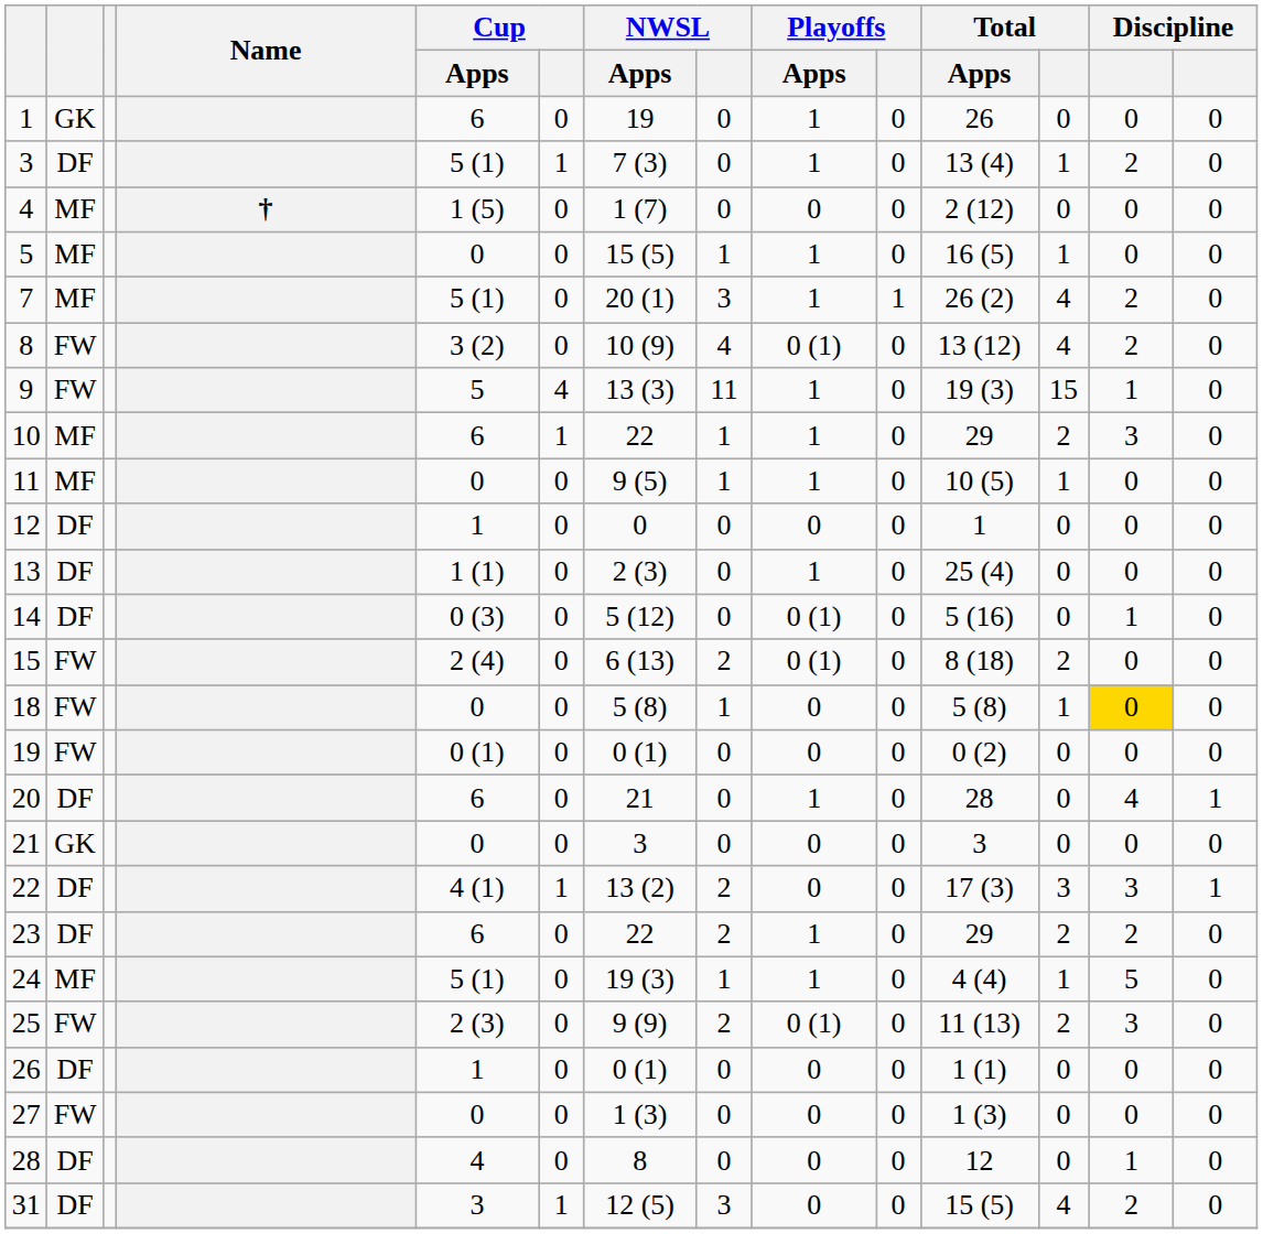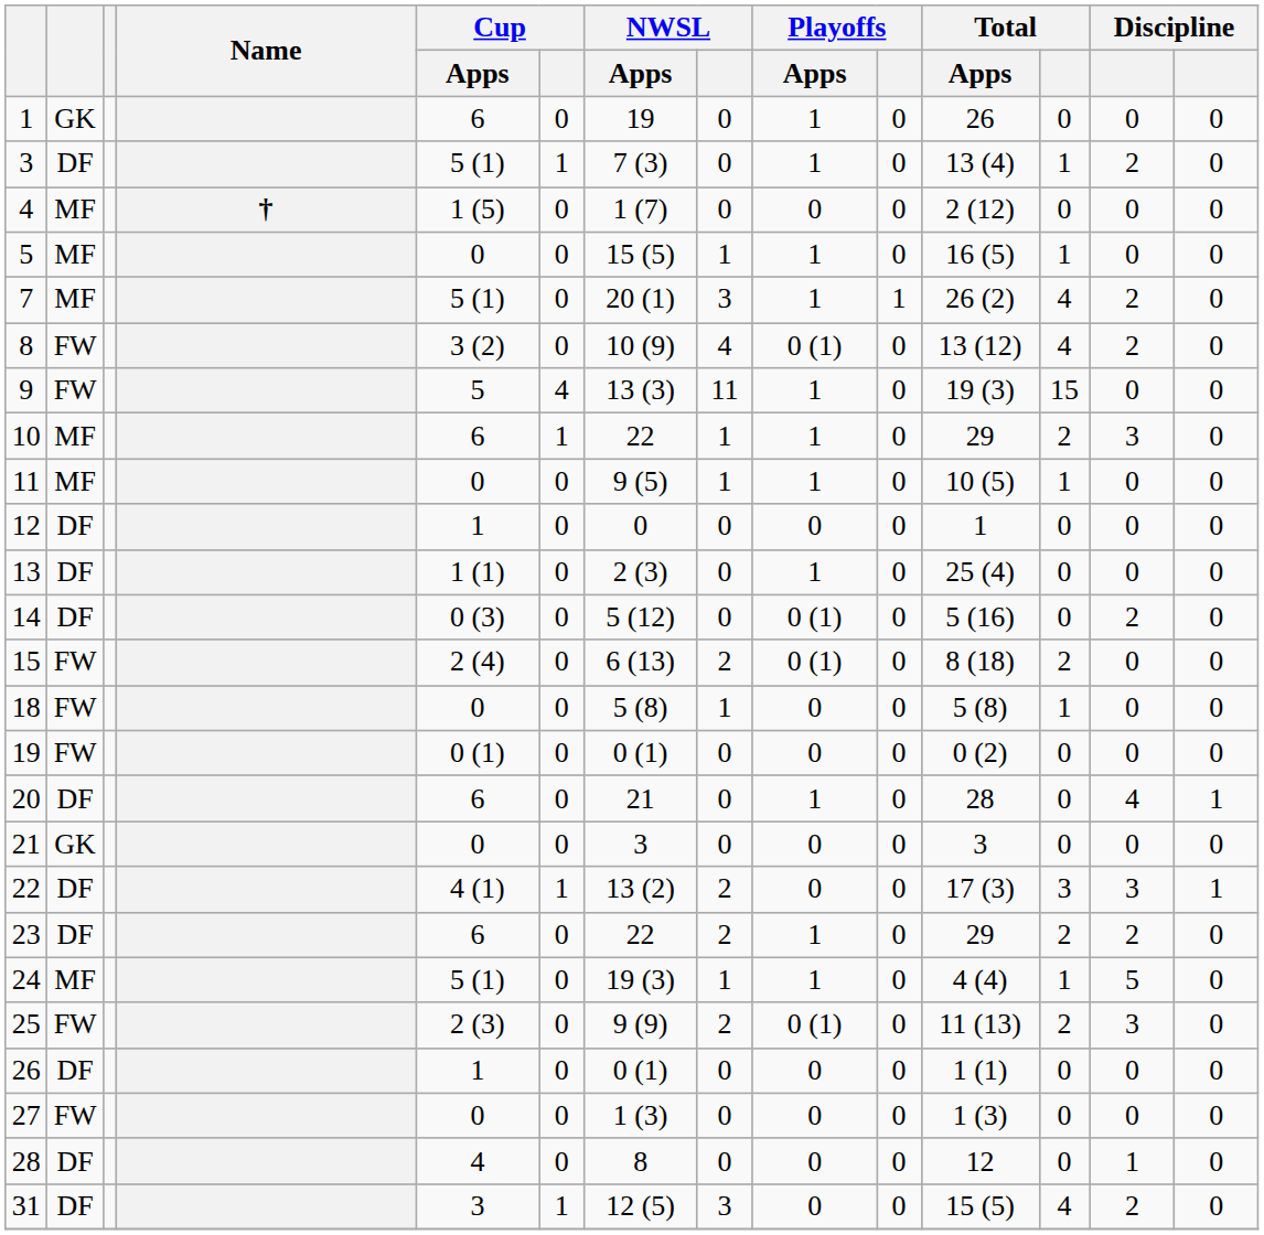 <table class="wikitable plainrowheaders sortable" style="text-align:center">
 <tr>
 <th rowspan=2></th>
 <th rowspan=2></th>
 <th rowspan=2></th>
 <th rowspan=2 style="width:160px;" scope=col>Name</th>
 <th colspan=2 style="width:87px;"  scope=col><a href='#'>Cup</a></th>
 <th colspan=2 style="width:87px;"  scope=col><a href='#'>NWSL</a></th>
 <th colspan=2 style="width:87px;"  scope=col><a href='#'>Playoffs</a></th>
 <th colspan=2 style="width:87px;"  scope=col>Total</th>
 <th colspan=2 style="width:87px;"  scope=col>Discipline</th>
 </tr>
 <tr>
 <th>Apps</th>
 <th></th>
 <th>Apps</th>
 <th></th>
 <th>Apps</th>
 <th></th>
 <th>Apps</th>
 <th></th>
 <th></th>
 <th></th>
 </tr>
 <tr>
 <td>1</td>
 <td>GK</td>
 <td></td>
 <th scope="row"></th>
 <td>6</td>
 <td>0</td>
 <td>19</td>
 <td>0</td>
 <td>1</td>
 <td>0</td>
 <td>26</td>
 <td>0</td>
 <td>0</td>
 <td>0</td>
 </tr>
 <tr>
 <td>3</td>
 <td>DF</td>
 <td></td>
 <th scope="row"></th>
 <td>5 (1)</td>
 <td>1</td>
 <td>7 (3)</td>
 <td>0</td>
 <td>1</td>
 <td>0</td>
 <td>13 (4)</td>
 <td>1</td>
 <td>2</td>
 <td>0</td>
 </tr>
 <tr>
 <td>4</td>
 <td>MF</td>
 <td></td>
 <th scope="row"><s></s> †</th>
 <td>1 (5)</td>
 <td>0</td>
 <td>1 (7)</td>
 <td>0</td>
 <td>0</td>
 <td>0</td>
 <td>2 (12)</td>
 <td>0</td>
 <td>0</td>
 <td>0</td>
 </tr>
 <tr>
 <td>5</td>
 <td>MF</td>
 <td></td>
 <th scope="row"></th>
 <td>0</td>
 <td>0</td>
 <td>15 (5)</td>
 <td>1</td>
 <td>1</td>
 <td>0</td>
 <td>16 (5)</td>
 <td>1</td>
 <td>0</td>
 <td>0</td>
 </tr>
 <tr>
 <td>7</td>
 <td>MF</td>
 <td></td>
 <th scope="row"></th>
 <td>5 (1)</td>
 <td>0</td>
 <td>20 (1)</td>
 <td>3</td>
 <td>1</td>
 <td>1</td>
 <td>26 (2)</td>
 <td>4</td>
 <td>2</td>
 <td>0</td>
 </tr>
 <tr>
 <td>8</td>
 <td>FW</td>
 <td></td>
 <th scope="row"></th>
 <td>3 (2)</td>
 <td>0</td>
 <td>10 (9)</td>
 <td>4</td>
 <td>0 (1)</td>
 <td>0</td>
 <td>13 (12)</td>
 <td>4</td>
 <td>2</td>
 <td>0</td>
 </tr>
 <tr>
 <td>9</td>
 <td>FW</td>
 <td></td>
 <th scope="row"></th>
 <td>5</td>
 <td>4</td>
 <td>13 (3)</td>
 <td>11</td>
 <td>1</td>
 <td>0</td>
 <td>19 (3)</td>
 <td>15</td>
-<td>1</td>
+<td>0</td>
 <td>0</td>
 </tr>
 <tr>
 <td>10</td>
 <td>MF</td>
 <td></td>
 <th scope="row"></th>
 <td>6</td>
 <td>1</td>
 <td>22</td>
 <td>1</td>
 <td>1</td>
 <td>0</td>
 <td>29</td>
 <td>2</td>
 <td>3</td>
 <td>0</td>
 </tr>
 <tr>
 <td>11</td>
 <td>MF</td>
 <td></td>
 <th scope="row"></th>
 <td>0</td>
 <td>0</td>
 <td>9 (5)</td>
 <td>1</td>
 <td>1</td>
 <td>0</td>
 <td>10 (5)</td>
 <td>1</td>
 <td>0</td>
 <td>0</td>
 </tr>
 <tr>
 <td>12</td>
 <td>DF</td>
 <td></td>
 <th scope="row"></th>
 <td>1</td>
 <td>0</td>
 <td>0</td>
 <td>0</td>
 <td>0</td>
 <td>0</td>
 <td>1</td>
 <td>0</td>
 <td>0</td>
 <td>0</td>
 </tr>
 <tr>
 <td>13</td>
 <td>DF</td>
 <td></td>
 <th scope="row"></th>
 <td>1 (1)</td>
 <td>0</td>
 <td>2 (3)</td>
 <td>0</td>
 <td>1</td>
 <td>0</td>
 <td>25 (4)</td>
 <td>0</td>
 <td>0</td>
 <td>0</td>
 </tr>
 <tr>
 <td>14</td>
 <td>DF</td>
 <td></td>
 <th scope="row"></th>
 <td>0 (3)</td>
 <td>0</td>
 <td>5 (12)</td>
 <td>0</td>
 <td>0 (1)</td>
 <td>0</td>
 <td>5 (16)</td>
 <td>0</td>
-<td>1</td>
+<td>2</td>
 <td>0</td>
 </tr>
 <tr>
 <td>15</td>
 <td>FW</td>
 <td></td>
 <th scope="row"></th>
 <td>2 (4)</td>
 <td>0</td>
 <td>6 (13)</td>
 <td>2</td>
 <td>0 (1)</td>
 <td>0</td>
 <td>8 (18)</td>
 <td>2</td>
 <td>0</td>
 <td>0</td>
 </tr>
 <tr>
 <td>18</td>
 <td>FW</td>
 <td></td>
 <th scope="row"></th>
 <td>0</td>
 <td>0</td>
 <td>5 (8)</td>
 <td>1</td>
 <td>0</td>
 <td>0</td>
 <td>5 (8)</td>
 <td>1</td>
-<td style="background: gold;">0</td>
+<td>0</td>
 <td>0</td>
 </tr>
 <tr>
 <td>19</td>
 <td>FW</td>
 <td></td>
 <th scope="row"></th>
 <td>0 (1)</td>
 <td>0</td>
 <td>0 (1)</td>
 <td>0</td>
 <td>0</td>
 <td>0</td>
 <td>0 (2)</td>
 <td>0</td>
 <td>0</td>
 <td>0</td>
 </tr>
 <tr>
 <td>20</td>
 <td>DF</td>
 <td></td>
 <th scope="row"></th>
 <td>6</td>
 <td>0</td>
 <td>21</td>
 <td>0</td>
 <td>1</td>
 <td>0</td>
 <td>28</td>
 <td>0</td>
 <td>4</td>
 <td>1</td>
 </tr>
 <tr>
 <td>21</td>
 <td>GK</td>
 <td></td>
 <th scope="row"></th>
 <td>0</td>
 <td>0</td>
 <td>3</td>
 <td>0</td>
 <td>0</td>
 <td>0</td>
 <td>3</td>
 <td>0</td>
 <td>0</td>
 <td>0</td>
 </tr>
 <tr>
 <td>22</td>
 <td>DF</td>
 <td></td>
 <th scope="row"></th>
 <td>4 (1)</td>
 <td>1</td>
 <td>13 (2)</td>
 <td>2</td>
 <td>0</td>
 <td>0</td>
 <td>17 (3)</td>
 <td>3</td>
 <td>3</td>
 <td>1</td>
 </tr>
 <tr>
 <td>23</td>
 <td>DF</td>
 <td></td>
 <th scope="row"></th>
 <td>6</td>
 <td>0</td>
 <td>22</td>
 <td>2</td>
 <td>1</td>
 <td>0</td>
 <td>29</td>
 <td>2</td>
 <td>2</td>
 <td>0</td>
 </tr>
 <tr>
 <td>24</td>
 <td>MF</td>
 <td></td>
 <th scope="row"></th>
 <td>5 (1)</td>
 <td>0</td>
 <td>19 (3)</td>
 <td>1</td>
 <td>1</td>
 <td>0</td>
 <td>4 (4)</td>
 <td>1</td>
 <td>5</td>
 <td>0</td>
 </tr>
 <tr>
 <td>25</td>
 <td>FW</td>
 <td></td>
 <th scope="row"></th>
 <td>2 (3)</td>
 <td>0</td>
 <td>9 (9)</td>
 <td>2</td>
 <td>0 (1)</td>
 <td>0</td>
 <td>11 (13)</td>
 <td>2</td>
 <td>3</td>
 <td>0</td>
 </tr>
 <tr>
 <td>26</td>
 <td>DF</td>
 <td></td>
 <th scope="row"></th>
 <td>1</td>
 <td>0</td>
 <td>0 (1)</td>
 <td>0</td>
 <td>0</td>
 <td>0</td>
 <td>1 (1)</td>
 <td>0</td>
 <td>0</td>
 <td>0</td>
 </tr>
 <tr>
 <td>27</td>
 <td>FW</td>
 <td></td>
 <th scope="row"></th>
 <td>0</td>
 <td>0</td>
 <td>1 (3)</td>
 <td>0</td>
 <td>0</td>
 <td>0</td>
 <td>1 (3)</td>
 <td>0</td>
 <td>0</td>
 <td>0</td>
 </tr>
 <tr>
 <td>28</td>
 <td>DF</td>
 <td></td>
 <th scope="row"></th>
 <td>4</td>
 <td>0</td>
 <td>8</td>
 <td>0</td>
 <td>0</td>
 <td>0</td>
 <td>12</td>
 <td>0</td>
 <td>1</td>
 <td>0</td>
 </tr>
 <tr>
 <td>31</td>
 <td>DF</td>
 <td></td>
 <th scope="row"></th>
 <td>3</td>
 <td>1</td>
 <td>12 (5)</td>
 <td>3</td>
 <td>0</td>
 <td>0</td>
 <td>15 (5)</td>
 <td>4</td>
 <td>2</td>
 <td>0</td>
 </tr>
 <tr>
 </tr>
 </table>
